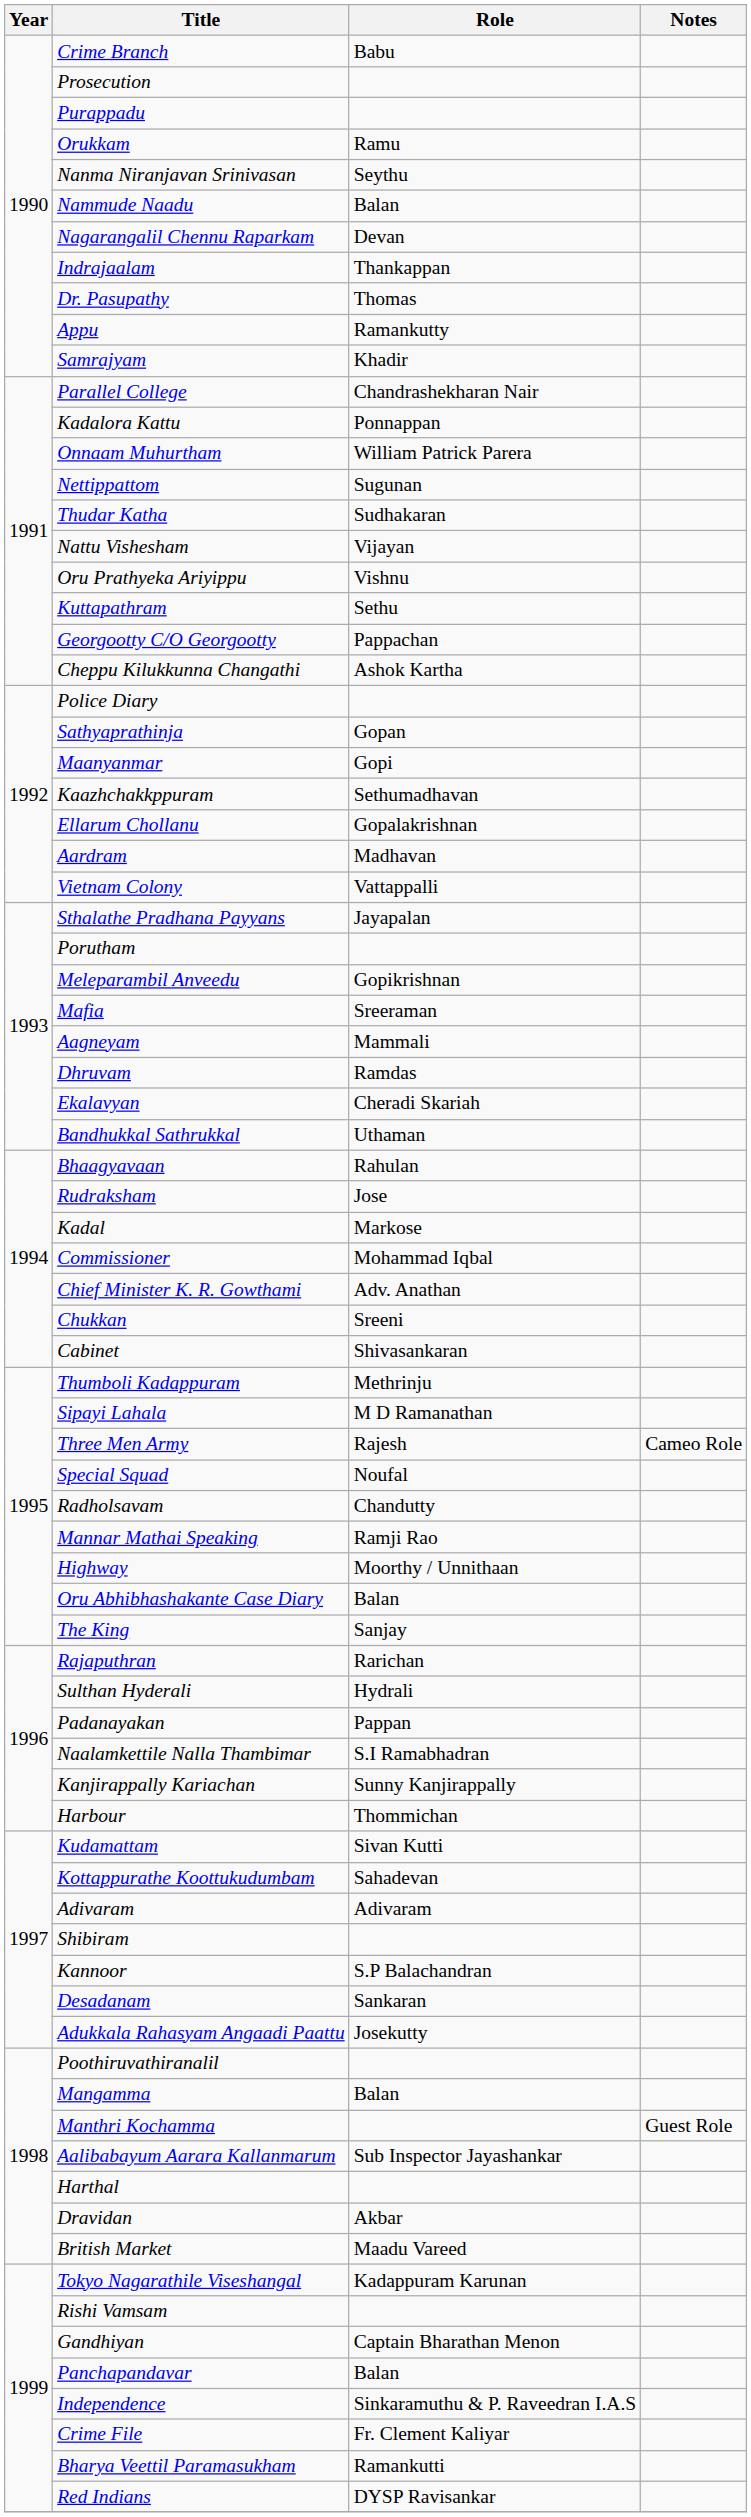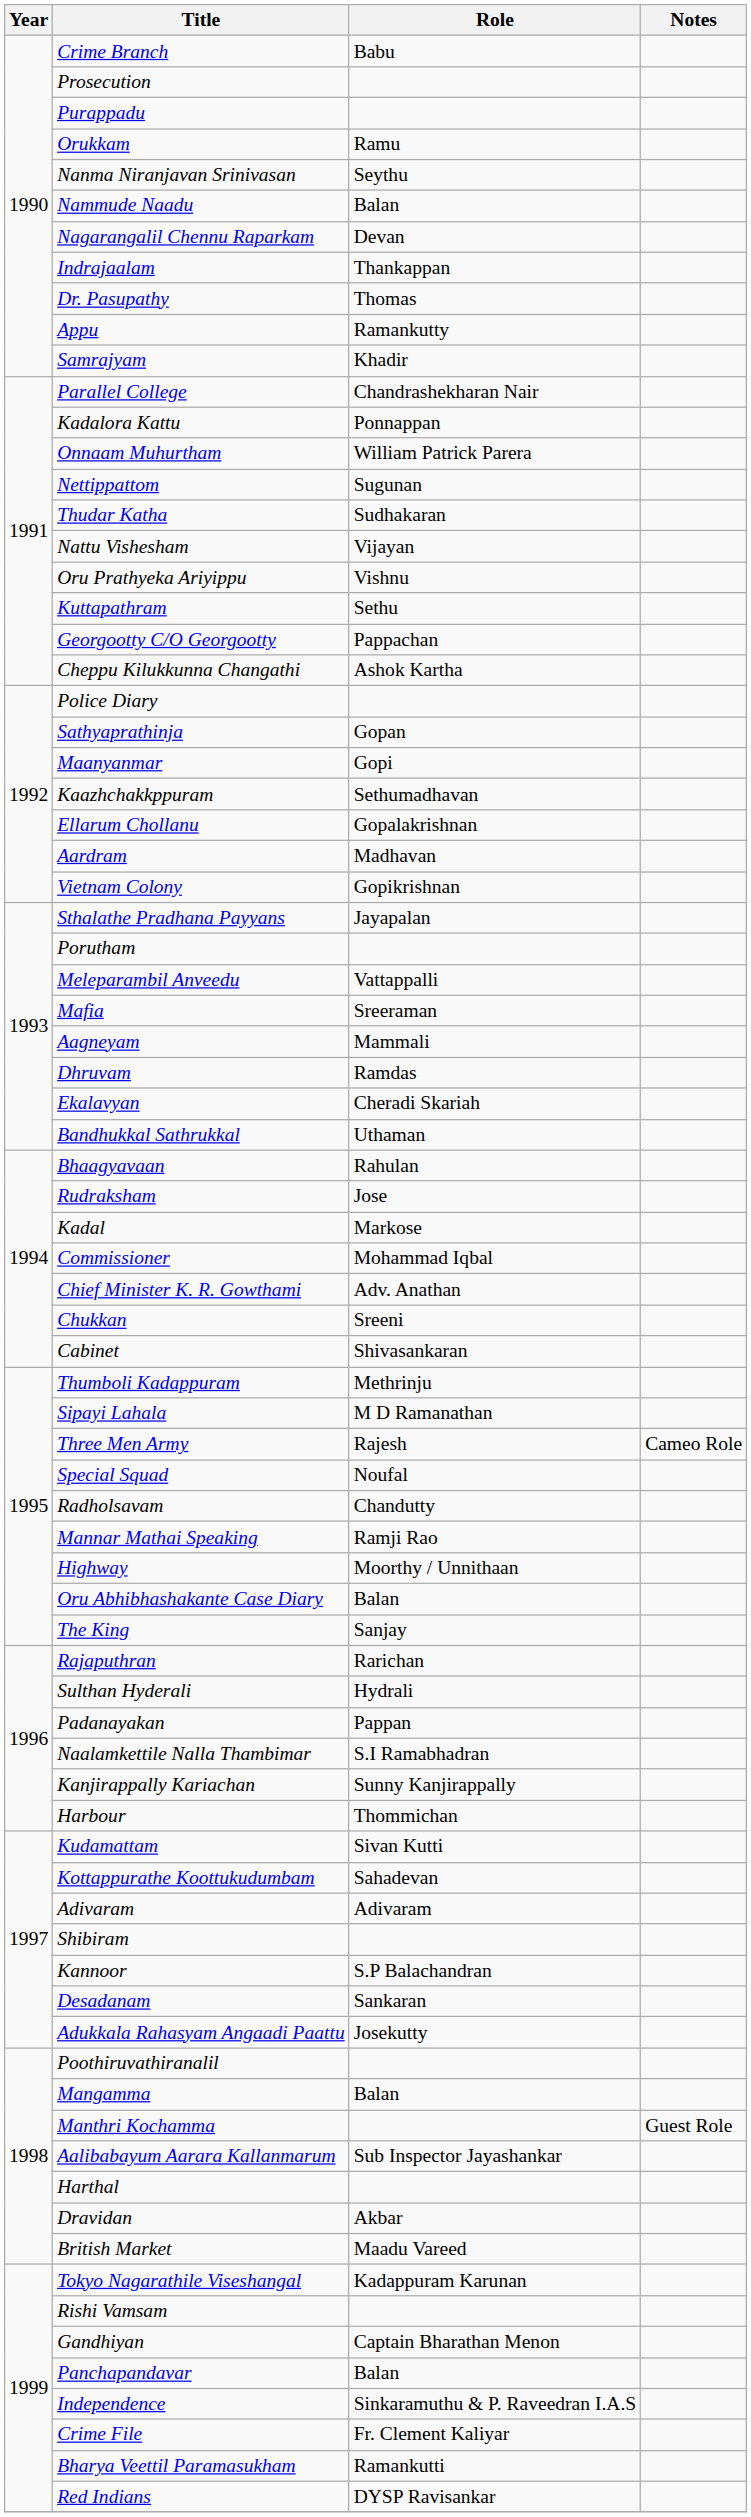 <table class="wikitable sortable">
 <tr>
 <th>Year</th>
 <th>Title</th>
 <th>Role</th>
 <th class="unsortable">Notes</th>
 </tr>
 <tr>
 <td rowspan=11>1990</td>
 <td><em><a href='#'>Crime Branch</a></em></td>
 <td>Babu</td>
 <td></td>
 </tr>
 <tr>
 <td><em>Prosecution</em></td>
 <td></td>
 <td></td>
 </tr>
 <tr>
 <td><em><a href='#'>Purappadu</a></em></td>
 <td></td>
 <td></td>
 </tr>
 <tr>
 <td><em><a href='#'>Orukkam</a></em></td>
 <td>Ramu</td>
 <td></td>
 </tr>
 <tr>
 <td><em>Nanma Niranjavan Srinivasan</em></td>
 <td>Seythu</td>
 <td></td>
 </tr>
 <tr>
 <td><em><a href='#'>Nammude Naadu</a></em></td>
 <td>Balan</td>
 <td></td>
 </tr>
 <tr>
 <td><em><a href='#'>Nagarangalil Chennu Raparkam</a></em></td>
 <td>Devan</td>
 <td></td>
 </tr>
 <tr>
 <td><em><a href='#'>Indrajaalam</a></em></td>
 <td>Thankappan</td>
 <td></td>
 </tr>
 <tr>
 <td><em><a href='#'>Dr. Pasupathy</a></em></td>
 <td>Thomas</td>
 <td></td>
 </tr>
 <tr>
 <td><em><a href='#'>Appu</a></em></td>
 <td>Ramankutty</td>
 <td></td>
 </tr>
 <tr>
 <td><em><a href='#'>Samrajyam</a></em></td>
 <td>Khadir</td>
 <td></td>
 </tr>
 <tr>
 <td rowspan=10>1991</td>
 <td><em><a href='#'>Parallel College</a></em></td>
 <td>Chandrashekharan Nair</td>
 <td></td>
 </tr>
 <tr>
 <td><em>Kadalora Kattu</em></td>
 <td>Ponnappan</td>
 <td></td>
 </tr>
 <tr>
 <td><em><a href='#'>Onnaam Muhurtham</a></em></td>
 <td>William Patrick Parera</td>
 <td></td>
 </tr>
 <tr>
 <td><em><a href='#'>Nettippattom</a></em></td>
 <td>Sugunan</td>
 <td></td>
 </tr>
 <tr>
 <td><em><a href='#'>Thudar Katha</a></em></td>
 <td>Sudhakaran</td>
 <td></td>
 </tr>
 <tr>
 <td><em>Nattu Vishesham</em></td>
 <td>Vijayan</td>
 <td></td>
 </tr>
 <tr>
 <td><em>Oru Prathyeka Ariyippu</em></td>
 <td>Vishnu</td>
 <td></td>
 </tr>
 <tr>
 <td><em><a href='#'>Kuttapathram</a></em></td>
 <td>Sethu</td>
 <td></td>
 </tr>
 <tr>
 <td><em><a href='#'>Georgootty C/O Georgootty</a></em></td>
 <td>Pappachan</td>
 <td></td>
 </tr>
 <tr>
 <td><em>Cheppu Kilukkunna Changathi</em></td>
 <td>Ashok Kartha</td>
 <td></td>
 </tr>
 <tr>
 <td rowspan=7>1992</td>
 <td><em>Police Diary</em></td>
 <td></td>
 <td></td>
 </tr>
 <tr>
 <td><em><a href='#'>Sathyaprathinja</a></em></td>
 <td>Gopan</td>
 <td></td>
 </tr>
 <tr>
 <td><em><a href='#'>Maanyanmar</a></em></td>
 <td>Gopi</td>
 <td></td>
 </tr>
 <tr>
 <td><em>Kaazhchakkppuram</em></td>
 <td>Sethumadhavan</td>
 <td></td>
 </tr>
 <tr>
 <td><em><a href='#'>Ellarum Chollanu</a></em></td>
 <td>Gopalakrishnan</td>
 <td></td>
 </tr>
 <tr>
 <td><em><a href='#'>Aardram</a></em></td>
 <td>Madhavan</td>
 <td></td>
 </tr>
 <tr>
 <td><em><a href='#'>Vietnam Colony</a></em></td>
-<td>Vattappalli</td>
+<td>Gopikrishnan</td>
 <td></td>
 </tr>
 <tr>
 <td rowspan=8>1993</td>
 <td><em><a href='#'>Sthalathe Pradhana Payyans</a></em></td>
 <td>Jayapalan</td>
 <td></td>
 </tr>
 <tr>
 <td><em>Porutham</em></td>
 <td></td>
 <td></td>
 </tr>
 <tr>
 <td><em><a href='#'>Meleparambil Anveedu</a></em></td>
-<td>Gopikrishnan</td>
+<td>Vattappalli</td>
 <td></td>
 </tr>
 <tr>
 <td><em><a href='#'>Mafia</a></em></td>
 <td>Sreeraman</td>
 <td></td>
 </tr>
 <tr>
 <td><em><a href='#'>Aagneyam</a></em></td>
 <td>Mammali</td>
 <td></td>
 </tr>
 <tr>
 <td><em><a href='#'>Dhruvam</a></em></td>
 <td>Ramdas</td>
 <td></td>
 </tr>
 <tr>
 <td><em><a href='#'>Ekalavyan</a></em></td>
 <td>Cheradi Skariah</td>
 <td></td>
 </tr>
 <tr>
 <td><em><a href='#'>Bandhukkal Sathrukkal</a></em></td>
 <td>Uthaman</td>
 <td></td>
 </tr>
 <tr>
 <td rowspan=7>1994</td>
 <td><em><a href='#'>Bhaagyavaan</a></em></td>
 <td>Rahulan</td>
 <td></td>
 </tr>
 <tr>
 <td><em><a href='#'>Rudraksham</a></em></td>
 <td>Jose</td>
 <td></td>
 </tr>
 <tr>
 <td><em>Kadal</em></td>
 <td>Markose</td>
 <td></td>
 </tr>
 <tr>
 <td><em><a href='#'>Commissioner</a></em></td>
 <td>Mohammad Iqbal</td>
 <td></td>
 </tr>
 <tr>
 <td><em><a href='#'>Chief Minister K. R. Gowthami</a></em></td>
 <td>Adv. Anathan</td>
 <td></td>
 </tr>
 <tr>
 <td><em><a href='#'>Chukkan</a></em></td>
 <td>Sreeni</td>
 <td></td>
 </tr>
 <tr>
 <td><em>Cabinet</em></td>
 <td>Shivasankaran</td>
 <td></td>
 </tr>
 <tr>
 <td rowspan=9>1995</td>
 <td><em><a href='#'>Thumboli Kadappuram</a></em></td>
 <td>Methrinju</td>
 <td></td>
 </tr>
 <tr>
 <td><em><a href='#'>Sipayi Lahala</a></em></td>
 <td>M D Ramanathan</td>
 <td></td>
 </tr>
 <tr>
 <td><em><a href='#'>Three Men Army</a></em></td>
 <td>Rajesh</td>
 <td>Cameo Role</td>
 </tr>
 <tr>
 <td><em><a href='#'>Special Squad</a></em></td>
 <td>Noufal</td>
 <td></td>
 </tr>
 <tr>
 <td><em>Radholsavam</em></td>
 <td>Chandutty</td>
 <td></td>
 </tr>
 <tr>
 <td><em><a href='#'>Mannar Mathai Speaking</a></em></td>
 <td>Ramji Rao</td>
 <td></td>
 </tr>
 <tr>
 <td><em><a href='#'>Highway</a></em></td>
 <td>Moorthy / Unnithaan</td>
 <td></td>
 </tr>
 <tr>
 <td><em><a href='#'>Oru Abhibhashakante Case Diary</a></em></td>
 <td>Balan</td>
 <td></td>
 </tr>
 <tr>
 <td><em><a href='#'>The King</a></em></td>
 <td>Sanjay</td>
 <td></td>
 </tr>
 <tr>
 <td rowspan=6>1996</td>
 <td><em><a href='#'>Rajaputhran</a></em></td>
 <td>Rarichan</td>
 <td></td>
 </tr>
 <tr>
 <td><em>Sulthan Hyderali</em></td>
 <td>Hydrali</td>
 <td></td>
 </tr>
 <tr>
 <td><em>Padanayakan</em></td>
 <td>Pappan</td>
 <td></td>
 </tr>
 <tr>
 <td><em>Naalamkettile Nalla Thambimar</em></td>
 <td>S.I Ramabhadran</td>
 <td></td>
 </tr>
 <tr>
 <td><em>Kanjirappally Kariachan</em></td>
 <td>Sunny Kanjirappally</td>
 <td></td>
 </tr>
 <tr>
 <td><em>Harbour</em></td>
 <td>Thommichan</td>
 <td></td>
 </tr>
 <tr>
 <td rowspan=7>1997</td>
 <td><em><a href='#'>Kudamattam</a></em></td>
 <td>Sivan Kutti</td>
 <td></td>
 </tr>
 <tr>
 <td><em><a href='#'>Kottappurathe Koottukudumbam</a></em></td>
 <td>Sahadevan</td>
 <td></td>
 </tr>
 <tr>
 <td><em>Adivaram</em></td>
 <td>Adivaram</td>
 <td></td>
 </tr>
 <tr>
 <td><em>Shibiram</em></td>
 <td></td>
 <td></td>
 </tr>
 <tr>
 <td><em>Kannoor</em></td>
 <td>S.P Balachandran</td>
 <td></td>
 </tr>
 <tr>
 <td><em><a href='#'>Desadanam</a></em></td>
 <td>Sankaran</td>
 <td></td>
 </tr>
 <tr>
 <td><em><a href='#'>Adukkala Rahasyam Angaadi Paattu</a></em></td>
 <td>Josekutty</td>
 <td></td>
 </tr>
 <tr>
 <td rowspan=7>1998</td>
 <td><em>Poothiruvathiranalil</em></td>
 <td></td>
 <td></td>
 </tr>
 <tr>
 <td><em><a href='#'>Mangamma</a></em></td>
 <td>Balan</td>
 <td></td>
 </tr>
 <tr>
 <td><em><a href='#'>Manthri Kochamma</a></em></td>
 <td></td>
 <td>Guest Role</td>
 </tr>
 <tr>
 <td><em><a href='#'>Aalibabayum Aarara Kallanmarum</a></em></td>
 <td>Sub Inspector Jayashankar</td>
 <td></td>
 </tr>
 <tr>
 <td><em>Harthal</em></td>
 <td></td>
 <td></td>
 </tr>
 <tr>
 <td><em>Dravidan</em></td>
 <td>Akbar</td>
 <td></td>
 </tr>
 <tr>
 <td><em>British Market</em></td>
 <td>Maadu Vareed</td>
 <td></td>
 </tr>
 <tr>
 <td rowspan=8>1999</td>
 <td><em><a href='#'>Tokyo Nagarathile Viseshangal</a></em></td>
 <td>Kadappuram Karunan</td>
 <td></td>
 </tr>
 <tr>
 <td><em>Rishi Vamsam</em></td>
 <td></td>
 <td></td>
 </tr>
 <tr>
 <td><em>Gandhiyan</em></td>
 <td>Captain Bharathan Menon</td>
 <td></td>
 </tr>
 <tr>
 <td><em><a href='#'> Panchapandavar</a></em></td>
 <td>Balan</td>
 <td></td>
 </tr>
 <tr>
 <td><em><a href='#'>Independence</a></em></td>
 <td>Sinkaramuthu & P. Raveedran I.A.S</td>
 <td></td>
 </tr>
 <tr>
 <td><em><a href='#'>Crime File</a></em></td>
 <td>Fr. Clement Kaliyar</td>
 <td></td>
 </tr>
 <tr>
 <td><em><a href='#'>Bharya Veettil Paramasukham</a></em></td>
 <td>Ramankutti</td>
 <td></td>
 </tr>
 <tr>
 <td><em><a href='#'>Red Indians</a></em></td>
 <td>DYSP Ravisankar</td>
 <td></td>
 </tr>
 <tr>
 </tr>
 </table>
